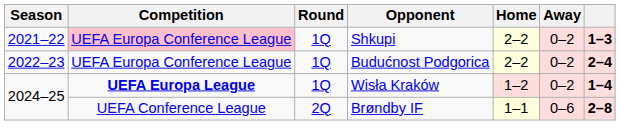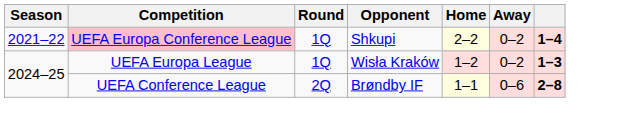 <table class="wikitable" style="text-align:center">
 <tr>
 <th>Season</th>
 <th>Competition</th>
 <th>Round</th>
 <th>Opponent</th>
 <th>Home</th>
 <th>Away</th>
 <th></th>
 </tr>
 <tr>
 <td><a href='#'>2021–22</a></td>
 <td style="background: pink;"><a href='#'>UEFA Europa Conference League</a></td>
 <td><a href='#'>1Q</a></td>
 <td align="left"> <a href='#'>Shkupi</a></td>
 <td bgcolor="#FFFFDD">2–2</td>
 <td bgcolor="#FFDDDD">0–2</td>
-<td bgcolor="#FFDDDD"><strong>1–3</strong></td>
-</tr>
-<tr>
-<td><a href='#'>2022–23</a></td>
-<td><a href='#'>UEFA Europa Conference League</a></td>
-<td><a href='#'>1Q</a></td>
-<td align="left"> <a href='#'>Budućnost Podgorica</a></td>
-<td bgcolor="#FFFFDD">2–2</td>
-<td bgcolor="#FFDDDD">0–2</td>
-<td bgcolor="#FFDDDD"><strong>2–4</strong></td>
+<td bgcolor="#FFDDDD"><strong>1–4</strong></td>
 </tr>
 <tr>
 <td rowspan="2">2024–25</td>
-<td><strong><a href='#'>UEFA Europa League</a></strong></td>
+<td><a href='#'>UEFA Europa League</a></td>
 <td><a href='#'>1Q</a></td>
 <td align="left"> <a href='#'>Wisła Kraków</a></td>
 <td bgcolor="#FFDDDD">1–2</td>
 <td bgcolor="#FFDDDD">0–2</td>
-<td bgcolor="#FFDDDD"><strong>1–4</strong></td>
+<td bgcolor="#FFDDDD"><strong>1–3</strong></td>
 </tr>
 <tr>
 <td><a href='#'>UEFA Conference League</a></td>
 <td><a href='#'>2Q</a></td>
 <td align="left"> <a href='#'>Brøndby IF</a></td>
 <td bgcolor="#FFFFDD">1–1</td>
 <td bgcolor="#FFDDDD">0–6</td>
 <td bgcolor="#FFDDDD"><strong>2–8</strong></td>
 </tr>
 </table>
